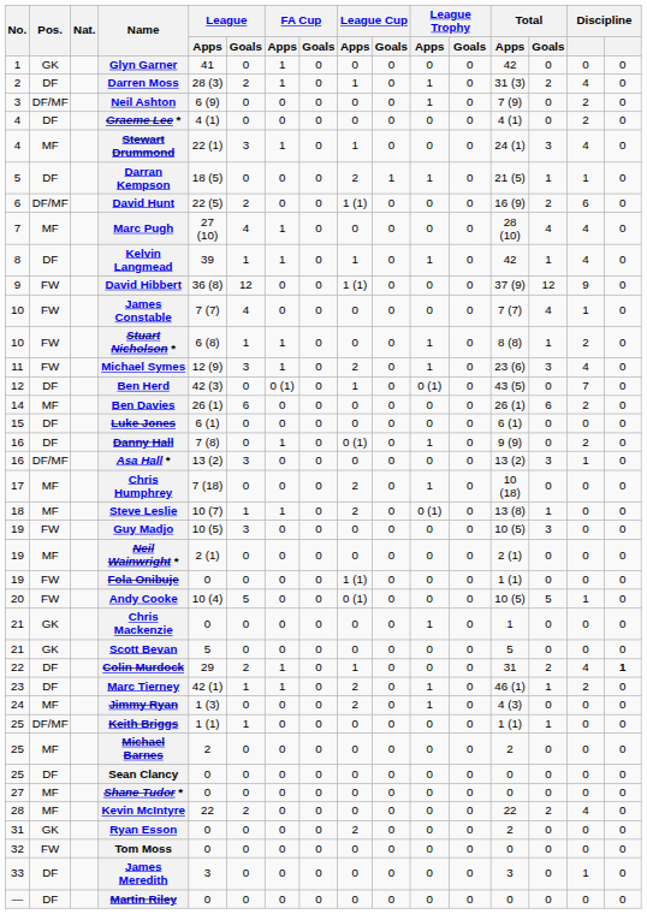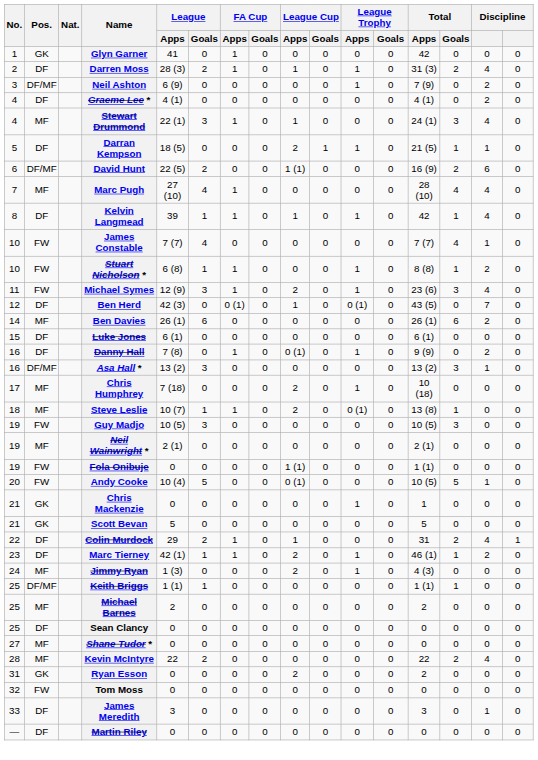 <table class="wikitable plainrowheaders" style="text-align:center">
 <tr>
 <th rowspan=2 scope=col>No.</th>
 <th rowspan=2 scope=col>Pos.</th>
 <th rowspan=2 scope=col>Nat.</th>
 <th rowspan=2 scope=col>Name</th>
 <th colspan=2><a href='#'>League</a></th>
 <th colspan=2><a href='#'>FA Cup</a></th>
 <th colspan=2><a href='#'>League Cup</a></th>
 <th colspan=2><a href='#'>League Trophy</a></th>
 <th colspan=2>Total</th>
 <th colspan=2 width=86>Discipline</th>
 </tr>
 <tr>
 <th scope=col>Apps</th>
 <th scope=col>Goals</th>
 <th scope=col>Apps</th>
 <th scope=col>Goals</th>
 <th scope=col>Apps</th>
 <th scope=col>Goals</th>
 <th scope=col>Apps</th>
 <th scope=col>Goals</th>
 <th scope=col>Apps</th>
 <th scope=col>Goals</th>
 <th scope=col width=43></th>
 <th scope=col width=43></th>
 </tr>
 <tr>
 <td>1</td>
 <td>GK</td>
 <td align=left></td>
 <th scope=row><a href='#'>Glyn Garner</a></th>
 <td>41</td>
 <td>0</td>
 <td>1</td>
 <td>0</td>
 <td>0</td>
 <td>0</td>
 <td>0</td>
 <td>0</td>
 <td>42</td>
 <td>0</td>
 <td>0</td>
 <td>0</td>
 </tr>
 <tr>
 <td>2</td>
 <td>DF</td>
 <td align=left></td>
 <th scope=row><a href='#'>Darren Moss</a></th>
 <td>28 (3)</td>
 <td>2</td>
 <td>1</td>
 <td>0</td>
 <td>1</td>
 <td>0</td>
 <td>1</td>
 <td>0</td>
 <td>31 (3)</td>
 <td>2</td>
 <td>4</td>
 <td>0</td>
 </tr>
 <tr>
 <td>3</td>
 <td>DF/MF</td>
 <td align=left></td>
 <th scope=row><a href='#'>Neil Ashton</a></th>
 <td>6 (9)</td>
 <td>0</td>
 <td>0</td>
 <td>0</td>
 <td>0</td>
 <td>0</td>
 <td>1</td>
 <td>0</td>
 <td>7 (9)</td>
 <td>0</td>
 <td>2</td>
 <td>0</td>
 </tr>
 <tr>
 <td>4</td>
 <td>DF</td>
 <td align=left></td>
 <th scope=row><s><em><a href='#'>Graeme Lee</a></em></s> * </th>
 <td>4 (1)</td>
 <td>0</td>
 <td>0</td>
 <td>0</td>
 <td>0</td>
 <td>0</td>
 <td>0</td>
 <td>0</td>
 <td>4 (1)</td>
 <td>0</td>
 <td>2</td>
 <td>0</td>
 </tr>
 <tr>
 <td>4</td>
 <td>MF</td>
 <td align=left></td>
 <th scope=row><s><a href='#'>Stewart Drummond</a></s> </th>
 <td>22 (1)</td>
 <td>3</td>
 <td>1</td>
 <td>0</td>
 <td>1</td>
 <td>0</td>
 <td>0</td>
 <td>0</td>
 <td>24 (1)</td>
 <td>3</td>
 <td>4</td>
 <td>0</td>
 </tr>
 <tr>
 <td>5</td>
 <td>DF</td>
 <td align=left></td>
 <th scope=row><a href='#'>Darran Kempson</a></th>
 <td>18 (5)</td>
 <td>0</td>
 <td>0</td>
 <td>0</td>
 <td>2</td>
 <td>1</td>
 <td>1</td>
 <td>0</td>
 <td>21 (5)</td>
 <td>1</td>
 <td>1</td>
 <td>0</td>
 </tr>
 <tr>
 <td>6</td>
 <td>DF/MF</td>
 <td align=left></td>
 <th scope=row><a href='#'>David Hunt</a></th>
 <td>22 (5)</td>
 <td>2</td>
 <td>0</td>
 <td>0</td>
 <td>1 (1)</td>
 <td>0</td>
 <td>0</td>
 <td>0</td>
 <td>16 (9)</td>
 <td>2</td>
 <td>6</td>
 <td>0</td>
 </tr>
 <tr>
 <td>7</td>
 <td>MF</td>
 <td align=left></td>
 <th scope=row><a href='#'>Marc Pugh</a></th>
 <td>27 (10)</td>
 <td>4</td>
 <td>1</td>
 <td>0</td>
 <td>0</td>
 <td>0</td>
 <td>0</td>
 <td>0</td>
 <td>28 (10)</td>
 <td>4</td>
 <td>4</td>
 <td>0</td>
 </tr>
 <tr>
 <td>8</td>
 <td>DF</td>
 <td align=left></td>
 <th scope=row><a href='#'>Kelvin Langmead</a></th>
 <td>39</td>
 <td>1</td>
 <td>1</td>
 <td>0</td>
 <td>1</td>
 <td>0</td>
 <td>1</td>
 <td>0</td>
 <td>42</td>
 <td>1</td>
 <td>4</td>
-<td>0</td>
-</tr>
-<tr>
-<td>9</td>
-<td>FW</td>
-<td align=left></td>
-<th scope=row><a href='#'>David Hibbert</a></th>
-<td>36 (8)</td>
-<td>12</td>
-<td>0</td>
-<td>0</td>
-<td>1 (1)</td>
-<td>0</td>
-<td>0</td>
-<td>0</td>
-<td>37 (9)</td>
-<td>12</td>
-<td>9</td>
 <td>0</td>
 </tr>
 <tr>
 <td>10</td>
 <td>FW</td>
 <td align=left></td>
 <th scope=row><a href='#'>James Constable</a></th>
 <td>7 (7)</td>
 <td>4</td>
 <td>0</td>
 <td>0</td>
 <td>0</td>
 <td>0</td>
 <td>0</td>
 <td>0</td>
 <td>7 (7)</td>
 <td>4</td>
 <td>1</td>
 <td>0</td>
 </tr>
 <tr>
 <td>10</td>
 <td>FW</td>
 <td align=left></td>
 <th scope=row><s><em><a href='#'>Stuart Nicholson</a></em></s> * </th>
 <td>6 (8)</td>
 <td>1</td>
 <td>1</td>
 <td>0</td>
 <td>0</td>
 <td>0</td>
 <td>1</td>
 <td>0</td>
 <td>8 (8)</td>
 <td>1</td>
 <td>2</td>
 <td>0</td>
 </tr>
 <tr>
 <td>11</td>
 <td>FW</td>
 <td align=left></td>
 <th scope=row><a href='#'>Michael Symes</a></th>
 <td>12 (9)</td>
 <td>3</td>
 <td>1</td>
 <td>0</td>
 <td>2</td>
 <td>0</td>
 <td>1</td>
 <td>0</td>
 <td>23 (6)</td>
 <td>3</td>
 <td>4</td>
 <td>0</td>
 </tr>
 <tr>
 <td>12</td>
 <td>DF</td>
 <td align=left></td>
 <th scope=row><a href='#'>Ben Herd</a></th>
 <td>42 (3)</td>
 <td>0</td>
 <td>0 (1)</td>
 <td>0</td>
 <td>1</td>
 <td>0</td>
 <td>0 (1)</td>
 <td>0</td>
 <td>43 (5)</td>
 <td>0</td>
 <td>7</td>
 <td>0</td>
 </tr>
 <tr>
 <td>14</td>
 <td>MF</td>
 <td align=left></td>
 <th scope=row><a href='#'>Ben Davies</a></th>
 <td>26 (1)</td>
 <td>6</td>
 <td>0</td>
 <td>0</td>
 <td>0</td>
 <td>0</td>
 <td>0</td>
 <td>0</td>
 <td>26 (1)</td>
 <td>6</td>
 <td>2</td>
 <td>0</td>
 </tr>
 <tr>
 <td>15</td>
 <td>DF</td>
 <td align=left></td>
 <th scope=row><s><a href='#'>Luke Jones</a></s> </th>
 <td>6 (1)</td>
 <td>0</td>
 <td>0</td>
 <td>0</td>
 <td>0</td>
 <td>0</td>
 <td>0</td>
 <td>0</td>
 <td>6 (1)</td>
 <td>0</td>
 <td>0</td>
 <td>0</td>
 </tr>
 <tr>
 <td>16</td>
 <td>DF</td>
 <td align=left></td>
 <th scope=row><s><a href='#'>Danny Hall</a></s> </th>
 <td>7 (8)</td>
 <td>0</td>
 <td>1</td>
 <td>0</td>
 <td>0 (1)</td>
 <td>0</td>
 <td>1</td>
 <td>0</td>
 <td>9 (9)</td>
 <td>0</td>
 <td>2</td>
 <td>0</td>
 </tr>
 <tr>
 <td>16</td>
 <td>DF/MF</td>
 <td align=left></td>
 <th scope=row><em><a href='#'>Asa Hall</a></em> *</th>
 <td>13 (2)</td>
 <td>3</td>
 <td>0</td>
 <td>0</td>
 <td>0</td>
 <td>0</td>
 <td>0</td>
 <td>0</td>
 <td>13 (2)</td>
 <td>3</td>
 <td>1</td>
 <td>0</td>
 </tr>
 <tr>
 <td>17</td>
 <td>MF</td>
 <td align=left></td>
 <th scope=row><a href='#'>Chris Humphrey</a></th>
 <td>7 (18)</td>
 <td>0</td>
 <td>0</td>
 <td>0</td>
 <td>2</td>
 <td>0</td>
 <td>1</td>
 <td>0</td>
 <td>10 (18)</td>
 <td>0</td>
 <td>0</td>
 <td>0</td>
 </tr>
 <tr>
 <td>18</td>
 <td>MF</td>
 <td align=left></td>
 <th scope=row><a href='#'>Steve Leslie</a></th>
 <td>10 (7)</td>
 <td>1</td>
 <td>1</td>
 <td>0</td>
 <td>2</td>
 <td>0</td>
 <td>0 (1)</td>
 <td>0</td>
 <td>13 (8)</td>
 <td>1</td>
 <td>0</td>
 <td>0</td>
 </tr>
 <tr>
 <td>19</td>
 <td>FW</td>
 <td align=left></td>
 <th scope=row><a href='#'>Guy Madjo</a></th>
 <td>10 (5)</td>
 <td>3</td>
 <td>0</td>
 <td>0</td>
 <td>0</td>
 <td>0</td>
 <td>0</td>
 <td>0</td>
 <td>10 (5)</td>
 <td>3</td>
 <td>0</td>
 <td>0</td>
 </tr>
 <tr>
 <td>19</td>
 <td>MF</td>
 <td align=left></td>
 <th scope=row><s><em><a href='#'>Neil Wainwright</a></em></s> * </th>
 <td>2 (1)</td>
 <td>0</td>
 <td>0</td>
 <td>0</td>
 <td>0</td>
 <td>0</td>
 <td>0</td>
 <td>0</td>
 <td>2 (1)</td>
 <td>0</td>
 <td>0</td>
 <td>0</td>
 </tr>
 <tr>
 <td>19</td>
 <td>FW</td>
 <td align=left></td>
 <th scope=row><s><a href='#'>Fola Onibuje</a></s> </th>
 <td>0</td>
 <td>0</td>
 <td>0</td>
 <td>0</td>
 <td>1 (1)</td>
 <td>0</td>
 <td>0</td>
 <td>0</td>
 <td>1 (1)</td>
 <td>0</td>
 <td>0</td>
 <td>0</td>
 </tr>
 <tr>
 <td>20</td>
 <td>FW</td>
 <td align=left></td>
 <th scope=row><a href='#'>Andy Cooke</a></th>
 <td>10 (4)</td>
 <td>5</td>
 <td>0</td>
 <td>0</td>
 <td>0 (1)</td>
 <td>0</td>
 <td>0</td>
 <td>0</td>
 <td>10 (5)</td>
 <td>5</td>
 <td>1</td>
 <td>0</td>
 </tr>
 <tr>
 <td>21</td>
 <td>GK</td>
 <td align=left></td>
 <th scope=row><a href='#'>Chris Mackenzie</a></th>
 <td>0</td>
 <td>0</td>
 <td>0</td>
 <td>0</td>
 <td>0</td>
 <td>0</td>
 <td>1</td>
 <td>0</td>
 <td>1</td>
 <td>0</td>
 <td>0</td>
 <td>0</td>
 </tr>
 <tr>
 <td>21</td>
 <td>GK</td>
 <td align=left></td>
 <th scope=row><a href='#'>Scott Bevan</a></th>
 <td>5</td>
 <td>0</td>
 <td>0</td>
 <td>0</td>
 <td>0</td>
 <td>0</td>
 <td>0</td>
 <td>0</td>
 <td>5</td>
 <td>0</td>
 <td>0</td>
 <td>0</td>
 </tr>
 <tr>
 <td>22</td>
 <td>DF</td>
 <td align=left></td>
 <th scope=row><s><a href='#'>Colin Murdock</a></s> </th>
 <td>29</td>
 <td>2</td>
 <td>1</td>
 <td>0</td>
 <td>1</td>
 <td>0</td>
 <td>0</td>
 <td>0</td>
 <td>31</td>
 <td>2</td>
 <td>4</td>
-<td><strong>1</strong></td>
+<td>1</td>
 </tr>
 <tr>
 <td>23</td>
 <td>DF</td>
 <td align=left></td>
 <th scope=row><a href='#'>Marc Tierney</a></th>
 <td>42 (1)</td>
 <td>1</td>
 <td>1</td>
 <td>0</td>
 <td>2</td>
 <td>0</td>
 <td>1</td>
 <td>0</td>
 <td>46 (1)</td>
 <td>1</td>
 <td>2</td>
 <td>0</td>
 </tr>
 <tr>
 <td>24</td>
 <td>MF</td>
 <td align=left></td>
 <th scope=row><s><a href='#'>Jimmy Ryan</a></s> </th>
 <td>1 (3)</td>
 <td>0</td>
 <td>0</td>
 <td>0</td>
 <td>2</td>
 <td>0</td>
 <td>1</td>
 <td>0</td>
 <td>4 (3)</td>
 <td>0</td>
 <td>0</td>
 <td>0</td>
 </tr>
 <tr>
 <td>25</td>
 <td>DF/MF</td>
 <td align=left></td>
 <th scope=row><s><a href='#'>Keith Briggs</a></s> </th>
 <td>1 (1)</td>
 <td>1</td>
 <td>0</td>
 <td>0</td>
 <td>0</td>
 <td>0</td>
 <td>0</td>
 <td>0</td>
 <td>1 (1)</td>
 <td>1</td>
 <td>0</td>
 <td>0</td>
 </tr>
 <tr>
 <td>25</td>
 <td>MF</td>
 <td align=left></td>
 <th scope=row><s><a href='#'>Michael Barnes</a></s> </th>
 <td>2</td>
 <td>0</td>
 <td>0</td>
 <td>0</td>
 <td>0</td>
 <td>0</td>
 <td>0</td>
 <td>0</td>
 <td>2</td>
 <td>0</td>
 <td>0</td>
 <td>0</td>
 </tr>
 <tr>
 <td>25</td>
 <td>DF</td>
 <td align=left></td>
 <th scope=row>Sean Clancy</th>
 <td>0</td>
 <td>0</td>
 <td>0</td>
 <td>0</td>
 <td>0</td>
 <td>0</td>
 <td>0</td>
 <td>0</td>
 <td>0</td>
 <td>0</td>
 <td>0</td>
 <td>0</td>
 </tr>
 <tr>
 <td>27</td>
 <td>MF</td>
 <td align=left></td>
 <th scope=row><s><em><a href='#'>Shane Tudor</a></em></s> * </th>
 <td>0</td>
 <td>0</td>
 <td>0</td>
 <td>0</td>
 <td>0</td>
 <td>0</td>
 <td>0</td>
 <td>0</td>
 <td>0</td>
 <td>0</td>
 <td>0</td>
 <td>0</td>
 </tr>
 <tr>
 <td>28</td>
 <td>MF</td>
 <td align=left></td>
 <th scope=row><a href='#'>Kevin McIntyre</a></th>
 <td>22</td>
 <td>2</td>
 <td>0</td>
 <td>0</td>
 <td>0</td>
 <td>0</td>
 <td>0</td>
 <td>0</td>
 <td>22</td>
 <td>2</td>
 <td>4</td>
 <td>0</td>
 </tr>
 <tr>
 <td>31</td>
 <td>GK</td>
 <td align=left></td>
 <th scope=row><a href='#'>Ryan Esson</a></th>
 <td>0</td>
 <td>0</td>
 <td>0</td>
 <td>0</td>
 <td>2</td>
 <td>0</td>
 <td>0</td>
 <td>0</td>
 <td>2</td>
 <td>0</td>
 <td>0</td>
 <td>0</td>
 </tr>
 <tr>
 <td>32</td>
 <td>FW</td>
 <td align=left></td>
 <th scope=row>Tom Moss</th>
 <td>0</td>
 <td>0</td>
 <td>0</td>
 <td>0</td>
 <td>0</td>
 <td>0</td>
 <td>0</td>
 <td>0</td>
 <td>0</td>
 <td>0</td>
 <td>0</td>
 <td>0</td>
 </tr>
 <tr>
 <td>33</td>
 <td>DF</td>
 <td align=left></td>
 <th scope=row><a href='#'>James Meredith</a></th>
 <td>3</td>
 <td>0</td>
 <td>0</td>
 <td>0</td>
 <td>0</td>
 <td>0</td>
 <td>0</td>
 <td>0</td>
 <td>3</td>
 <td>0</td>
 <td>1</td>
 <td>0</td>
 </tr>
 <tr>
 <td>—</td>
 <td>DF</td>
 <td align=left></td>
 <th scope=row><s><a href='#'>Martin Riley</a></s> </th>
 <td>0</td>
 <td>0</td>
 <td>0</td>
 <td>0</td>
 <td>0</td>
 <td>0</td>
 <td>0</td>
 <td>0</td>
 <td>0</td>
 <td>0</td>
 <td>0</td>
 <td>0</td>
 </tr>
 </table>
